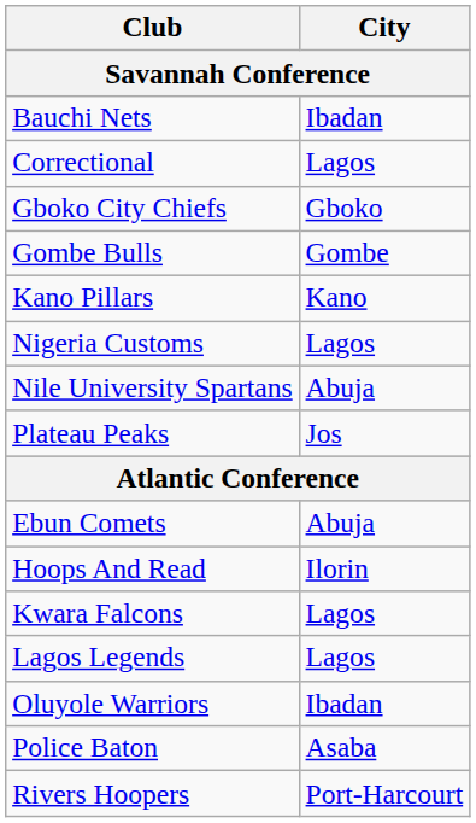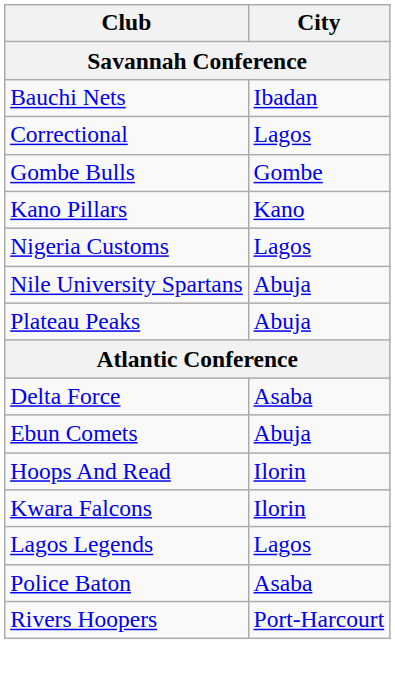 <table class="wikitable sortable">
 <tr>
 <th>Club</th>
 <th>City</th>
 </tr>
 <tr>
 <th colspan="2">Savannah Conference</th>
 </tr>
 <tr>
 <td><a href='#'>Bauchi Nets</a></td>
 <td><a href='#'>Ibadan</a></td>
 </tr>
 <tr>
 <td><a href='#'>Correctional</a></td>
 <td><a href='#'>Lagos</a></td>
-</tr>
-<tr>
-<td><a href='#'>Gboko City Chiefs</a></td>
-<td><a href='#'>Gboko</a></td>
 </tr>
 <tr>
 <td><a href='#'>Gombe Bulls</a></td>
 <td><a href='#'>Gombe</a></td>
 </tr>
 <tr>
 <td><a href='#'>Kano Pillars</a></td>
 <td><a href='#'>Kano</a></td>
 </tr>
 <tr>
 <td><a href='#'>Nigeria Customs</a></td>
 <td><a href='#'>Lagos</a></td>
 </tr>
 <tr>
 <td><a href='#'>Nile University Spartans</a></td>
 <td><a href='#'>Abuja</a></td>
 </tr>
 <tr>
 <td><a href='#'>Plateau Peaks</a></td>
-<td><a href='#'>Jos</a></td>
+<td><a href='#'>Abuja</a></td>
 </tr>
 <tr>
 <th colspan="2">Atlantic Conference</th>
+</tr>
+<tr>
+<td><a href='#'>Delta Force</a></td>
+<td><a href='#'>Asaba</a></td>
 </tr>
 <tr>
 <td><a href='#'>Ebun Comets</a></td>
 <td><a href='#'>Abuja</a></td>
 </tr>
 <tr>
 <td><a href='#'>Hoops And Read</a></td>
 <td><a href='#'>Ilorin</a></td>
 </tr>
 <tr>
 <td><a href='#'>Kwara Falcons</a></td>
-<td><a href='#'>Lagos</a></td>
+<td><a href='#'>Ilorin</a></td>
 </tr>
 <tr>
 <td><a href='#'>Lagos Legends</a></td>
 <td><a href='#'>Lagos</a></td>
-</tr>
-<tr>
-<td><a href='#'>Oluyole Warriors</a></td>
-<td><a href='#'>Ibadan</a></td>
 </tr>
 <tr>
 <td><a href='#'>Police Baton</a></td>
 <td><a href='#'>Asaba</a></td>
 </tr>
 <tr>
 <td><a href='#'>Rivers Hoopers</a></td>
 <td><a href='#'>Port-Harcourt</a></td>
 </tr>
 </table>
